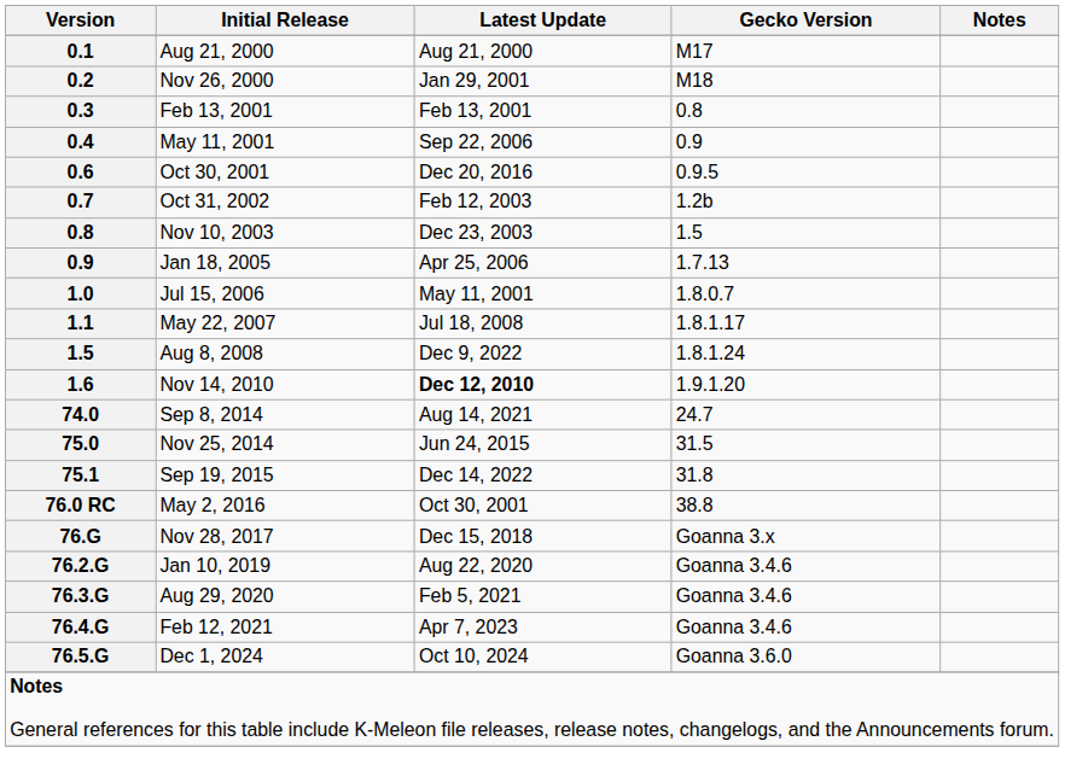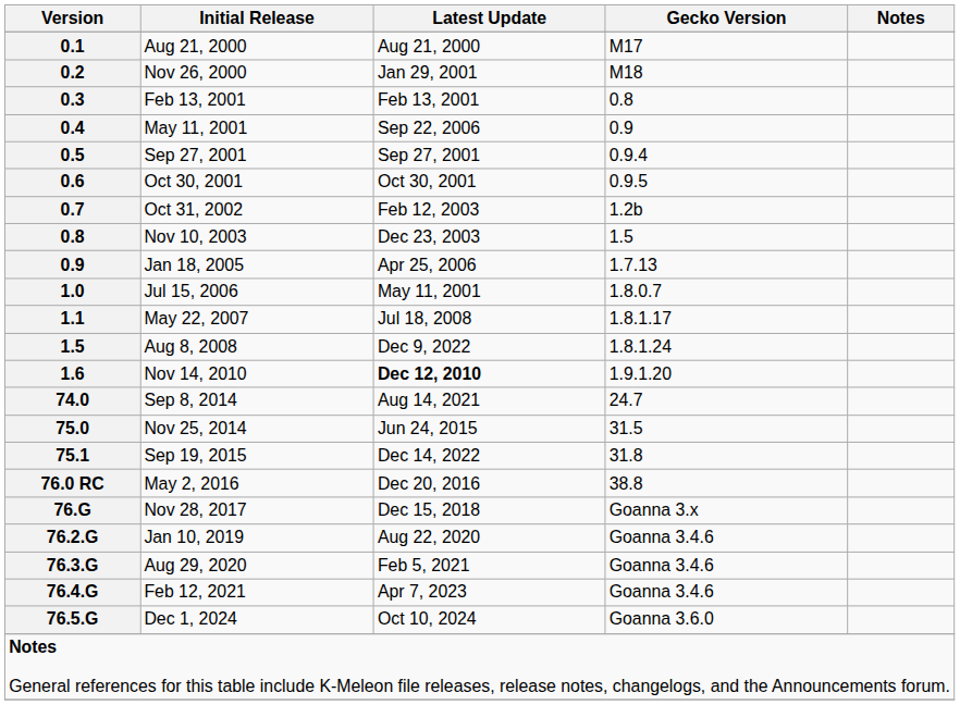 <table class="wikitable sortable mw-datatable mw-collapsible">
 <tr>
 <th scope="col">Version</th>
 <th scope="col" data-sort-type=date>Initial Release</th>
 <th scope="col" data-sort-type=date>Latest Update</th>
 <th scope="col">Gecko Version</th>
 <th scope="col" class="unsortable">Notes</th>
 </tr>
 <tr>
 </tr>
 <tr>
 <th>0.1</th>
 <td>Aug 21, 2000</td>
 <td>Aug 21, 2000</td>
 <td data-sort-value="0.0.17">M17</td>
 <td></td>
 </tr>
 <tr>
 <th>0.2</th>
 <td>Nov 26, 2000</td>
 <td>Jan 29, 2001</td>
 <td data-sort-value="0.0.18">M18</td>
 <td><wbr></td>
 </tr>
 <tr>
 <th>0.3</th>
 <td>Feb 13, 2001</td>
 <td>Feb 13, 2001</td>
 <td>0.8</td>
 <td><wbr></td>
 </tr>
 <tr>
 <th>0.4</th>
 <td>May 11, 2001</td>
 <td>Sep 22, 2006</td>
 <td>0.9</td>
 <td><wbr></td>
 </tr>
 <tr>
+<th>0.5</th>
+<td>Sep 27, 2001</td>
+<td>Sep 27, 2001</td>
+<td>0.9.4</td>
+<td></td>
+</tr>
+<tr>
 <th>0.6</th>
 <td>Oct 30, 2001</td>
-<td>Dec 20, 2016</td>
+<td>Oct 30, 2001</td>
 <td>0.9.5</td>
 <td></td>
 </tr>
 <tr>
 <th>0.7</th>
 <td>Oct 31, 2002</td>
 <td>Feb 12, 2003</td>
 <td>1.2b</td>
 <td><wbr></td>
 </tr>
 <tr>
 <th>0.8</th>
 <td>Nov 10, 2003</td>
 <td>Dec 23, 2003</td>
 <td>1.5</td>
 <td></td>
 </tr>
 <tr>
 <th>0.9</th>
 <td>Jan 18, 2005</td>
 <td>Apr 25, 2006</td>
 <td>1.7.13</td>
 <td><wbr></td>
 </tr>
 <tr>
 <th>1.0</th>
 <td>Jul 15, 2006</td>
 <td>May 11, 2001</td>
 <td>1.8.0.7</td>
 <td><wbr></td>
 </tr>
 <tr>
 <th>1.1</th>
 <td>May 22, 2007</td>
 <td>Jul 18, 2008</td>
 <td>1.8.1.17</td>
 <td><wbr></td>
 </tr>
 <tr>
 <th>1.5</th>
 <td>Aug 8, 2008</td>
 <td>Dec 9, 2022</td>
 <td>1.8.1.24</td>
 <td><wbr></td>
 </tr>
 <tr>
 <th>1.6</th>
 <td>Nov 14, 2010</td>
 <td><strong>Dec 12, 2010</strong></td>
 <td>1.9.1.20</td>
 <td></td>
 </tr>
 <tr>
 <th>74.0</th>
 <td>Sep 8, 2014</td>
 <td>Aug 14, 2021</td>
 <td>24.7</td>
 <td><wbr></td>
 </tr>
 <tr>
 <th>75.0</th>
 <td>Nov 25, 2014</td>
 <td>Jun 24, 2015</td>
 <td>31.5</td>
 <td><wbr></td>
 </tr>
 <tr>
 <th>75.1</th>
 <td>Sep 19, 2015</td>
 <td>Dec 14, 2022</td>
 <td>31.8</td>
 <td></td>
 </tr>
 <tr>
 <th>76.0 RC</th>
 <td>May 2, 2016</td>
-<td>Oct 30, 2001</td>
+<td>Dec 20, 2016</td>
 <td>38.8</td>
 <td><wbr></td>
 </tr>
 <tr>
 <th>76.G</th>
 <td>Nov 28, 2017</td>
 <td>Dec 15, 2018</td>
 <td data-sort-value="52">Goanna 3.x</td>
 <td><wbr></td>
 </tr>
 <tr>
 <th>76.2.G</th>
 <td>Jan 10, 2019</td>
 <td>Aug 22, 2020</td>
 <td data-sort-value="52">Goanna 3.4.6</td>
 <td></td>
 </tr>
 <tr>
 <th>76.3.G</th>
 <td>Aug 29, 2020</td>
 <td>Feb 5, 2021</td>
 <td data-sort-value="52">Goanna 3.4.6</td>
 <td></td>
 </tr>
 <tr>
 <th>76.4.G</th>
 <td>Feb 12, 2021</td>
 <td>Apr 7, 2023</td>
 <td data-sort-value="52">Goanna 3.4.6</td>
 <td></td>
 </tr>
 <tr>
 <th>76.5.G</th>
 <td>Dec 1, 2024</td>
 <td>Oct 10, 2024</td>
 <td data-sort-value="52">Goanna 3.6.0</td>
 <td></td>
 </tr>
 <tr>
 </tr>
 <tr class="sortbottom">
 <td colspan=5><strong>Notes</strong><br><br>General references for this table include K-Meleon file releases, release notes, changelogs, and the Announcements forum.</td>
 </tr>
 <tr>
 </tr>
 </table>
